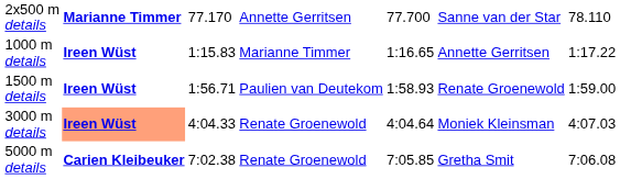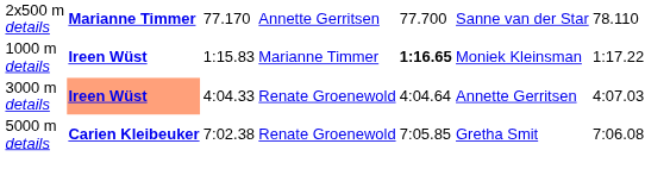 <table>
 <tr>
 <td>2x500 m<br><a href='#'><em>details</em></a></td>
 <td><strong><a href='#'>Marianne Timmer</a></strong></td>
 <td>77.170</td>
 <td><a href='#'>Annette Gerritsen</a></td>
 <td>77.700</td>
 <td><a href='#'>Sanne van der Star</a></td>
 <td>78.110</td>
 </tr>
 <tr>
 <td>1000 m<br><a href='#'><em>details</em></a></td>
 <td><strong><a href='#'>Ireen Wüst</a></strong></td>
 <td>1:15.83</td>
 <td><a href='#'>Marianne Timmer</a></td>
-<td>1:16.65</td>
-<td><a href='#'>Annette Gerritsen</a></td>
+<td><strong>1:16.65</strong></td>
+<td><a href='#'>Moniek Kleinsman</a></td>
 <td>1:17.22</td>
-</tr>
-<tr>
-<td>1500 m<br><a href='#'><em>details</em></a></td>
-<td><strong><a href='#'>Ireen Wüst</a></strong></td>
-<td>1:56.71</td>
-<td><a href='#'>Paulien van Deutekom</a></td>
-<td>1:58.93</td>
-<td><a href='#'>Renate Groenewold</a></td>
-<td>1:59.00</td>
 </tr>
 <tr>
 <td>3000 m<br><a href='#'><em>details</em></a></td>
 <td style="background: lightsalmon;"><strong><a href='#'>Ireen Wüst</a></strong></td>
 <td>4:04.33</td>
 <td><a href='#'>Renate Groenewold</a></td>
 <td>4:04.64</td>
-<td><a href='#'>Moniek Kleinsman</a></td>
+<td><a href='#'>Annette Gerritsen</a></td>
 <td>4:07.03</td>
 </tr>
 <tr>
 <td>5000 m<br><a href='#'><em>details</em></a></td>
 <td><strong><a href='#'>Carien Kleibeuker</a></strong></td>
 <td>7:02.38</td>
 <td><a href='#'>Renate Groenewold</a></td>
 <td>7:05.85</td>
 <td><a href='#'>Gretha Smit</a></td>
 <td>7:06.08</td>
 </tr>
 <tr>
 </tr>
 </table>
